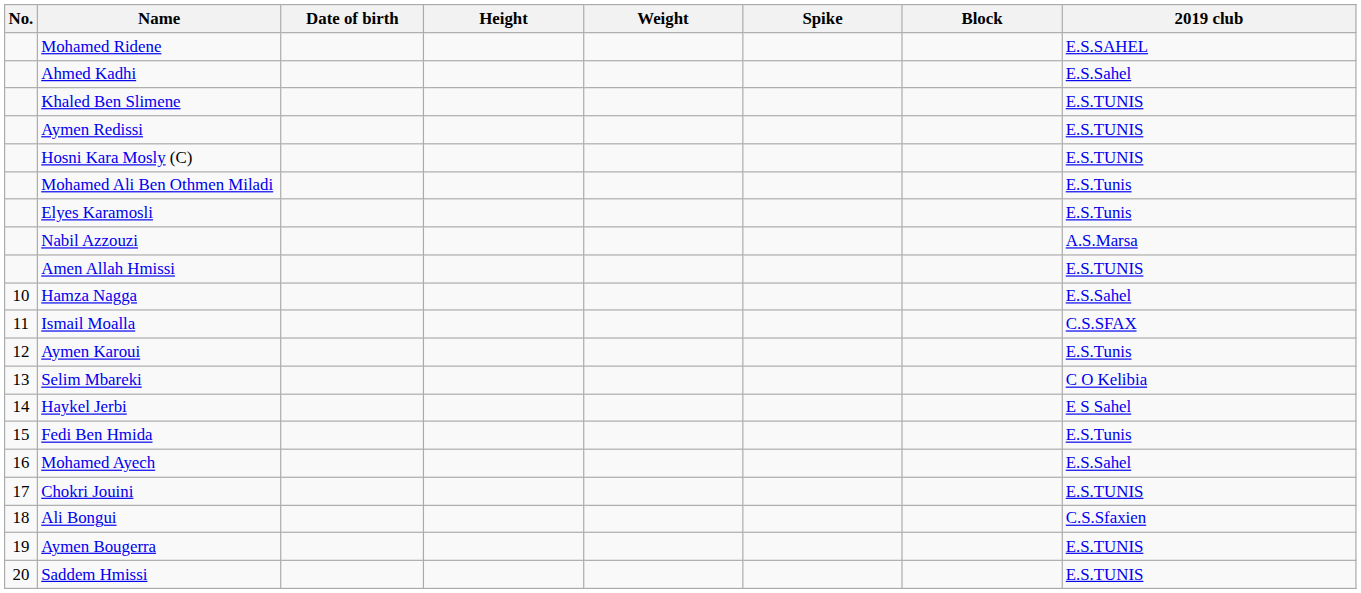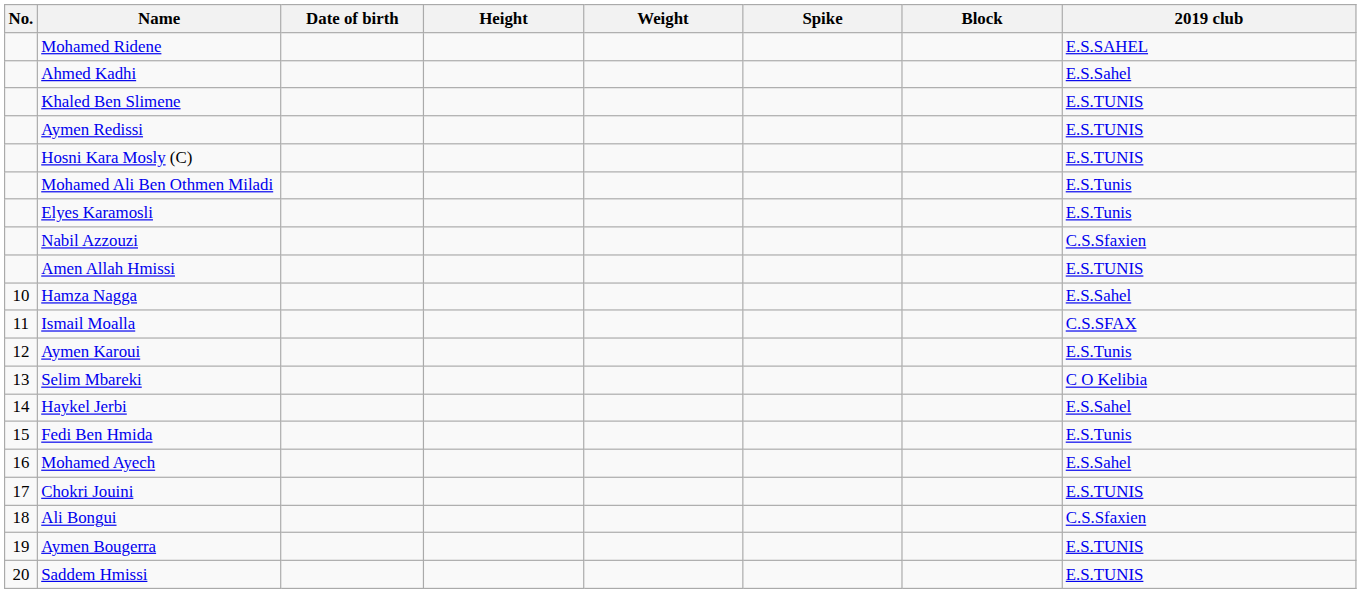 <table class="wikitable sortable" style="font-size:90%; text-align:center;">
 <tr>
 <th>No.</th>
 <th style="width:14em">Name</th>
 <th style="width:8em">Date of birth</th>
 <th style="width:9em">Height</th>
 <th style="width:9em">Weight</th>
 <th style="width:9em">Spike</th>
 <th style="width:9em">Block</th>
 <th style="width:17em">2019 club</th>
 </tr>
 <tr>
 <td></td>
 <td align=left><a href='#'>Mohamed Ridene</a></td>
 <td align=right></td>
 <td></td>
 <td></td>
 <td></td>
 <td></td>
 <td align=left> <a href='#'>E.S.SAHEL</a></td>
 </tr>
 <tr>
 <td></td>
 <td align=left><a href='#'>Ahmed Kadhi</a></td>
 <td align=right></td>
 <td></td>
 <td></td>
 <td></td>
 <td></td>
 <td align=left> <a href='#'>E.S.Sahel</a></td>
 </tr>
 <tr>
 <td></td>
 <td align=left><a href='#'>Khaled Ben Slimene</a></td>
 <td align=right></td>
 <td></td>
 <td></td>
 <td></td>
 <td></td>
 <td align=left> <a href='#'>E.S.TUNIS</a></td>
 </tr>
 <tr>
 <td></td>
 <td align=left><a href='#'>Aymen Redissi</a></td>
 <td align=right></td>
 <td></td>
 <td></td>
 <td></td>
 <td></td>
 <td align=left> <a href='#'>E.S.TUNIS</a></td>
 </tr>
 <tr>
 <td></td>
 <td align=left><a href='#'>Hosni Kara Mosly</a> (C)</td>
 <td align="right"></td>
 <td></td>
 <td></td>
 <td></td>
 <td></td>
 <td align=left> <a href='#'>E.S.TUNIS</a></td>
 </tr>
 <tr>
 <td></td>
 <td align=left><a href='#'>Mohamed Ali Ben Othmen Miladi</a></td>
 <td align=right></td>
 <td></td>
 <td></td>
 <td></td>
 <td></td>
 <td align=left> <a href='#'>E.S.Tunis</a></td>
 </tr>
 <tr>
 <td></td>
 <td align=left><a href='#'>Elyes Karamosli</a></td>
 <td align=right></td>
 <td></td>
 <td></td>
 <td></td>
 <td></td>
 <td align=left> <a href='#'>E.S.Tunis</a></td>
 </tr>
 <tr>
 <td></td>
 <td align=left><a href='#'>Nabil Azzouzi</a></td>
 <td align=right></td>
 <td></td>
 <td></td>
 <td></td>
 <td></td>
-<td align=left> <a href='#'>A.S.Marsa</a></td>
+<td align=left> <a href='#'>C.S.Sfaxien</a></td>
 </tr>
 <tr>
 <td></td>
 <td align=left><a href='#'>Amen Allah Hmissi</a></td>
 <td align=right></td>
 <td></td>
 <td></td>
 <td></td>
 <td></td>
 <td align=left> <a href='#'>E.S.TUNIS</a></td>
 </tr>
 <tr>
 <td>10</td>
 <td align=left><a href='#'>Hamza Nagga</a></td>
 <td align=right></td>
 <td></td>
 <td></td>
 <td></td>
 <td></td>
 <td align=left> <a href='#'>E.S.Sahel</a></td>
 </tr>
 <tr>
 <td>11</td>
 <td align=left><a href='#'>Ismail Moalla</a></td>
 <td align=right></td>
 <td></td>
 <td></td>
 <td></td>
 <td></td>
 <td align=left> <a href='#'>C.S.SFAX</a></td>
 </tr>
 <tr>
 <td>12</td>
 <td align=left><a href='#'>Aymen Karoui</a></td>
 <td align=right></td>
 <td></td>
 <td></td>
 <td></td>
 <td></td>
 <td align=left> <a href='#'>E.S.Tunis</a></td>
 </tr>
 <tr>
 <td>13</td>
 <td align=left><a href='#'>Selim Mbareki</a></td>
 <td align=right></td>
 <td></td>
 <td></td>
 <td></td>
 <td></td>
 <td align=left> <a href='#'>C O Kelibia</a></td>
 </tr>
 <tr>
 <td>14</td>
 <td align=left><a href='#'>Haykel Jerbi</a></td>
 <td align=right></td>
 <td></td>
 <td></td>
 <td></td>
 <td></td>
-<td align=left> <a href='#'>E S Sahel</a></td>
+<td align=left> <a href='#'>E.S.Sahel</a></td>
 </tr>
 <tr>
 <td>15</td>
 <td align=left><a href='#'>Fedi Ben Hmida</a></td>
 <td align=right></td>
 <td></td>
 <td></td>
 <td></td>
 <td></td>
 <td align=left> <a href='#'>E.S.Tunis</a></td>
 </tr>
 <tr>
 <td>16</td>
 <td align=left><a href='#'>Mohamed Ayech</a></td>
 <td align=right></td>
 <td></td>
 <td></td>
 <td></td>
 <td></td>
 <td align=left> <a href='#'>E.S.Sahel</a></td>
 </tr>
 <tr>
 <td>17</td>
 <td align=left><a href='#'>Chokri Jouini</a></td>
 <td align=right></td>
 <td></td>
 <td></td>
 <td></td>
 <td></td>
 <td align=left> <a href='#'>E.S.TUNIS</a></td>
 </tr>
 <tr>
 <td>18</td>
 <td align=left><a href='#'>Ali Bongui</a></td>
 <td align=right></td>
 <td></td>
 <td></td>
 <td></td>
 <td></td>
 <td align=left> <a href='#'>C.S.Sfaxien</a></td>
 </tr>
 <tr>
 <td>19</td>
 <td align=left><a href='#'>Aymen Bougerra</a></td>
 <td align=right></td>
 <td></td>
 <td></td>
 <td></td>
 <td></td>
 <td align=left> <a href='#'>E.S.TUNIS</a></td>
 </tr>
 <tr>
 <td>20</td>
 <td align=left><a href='#'>Saddem Hmissi</a></td>
 <td align=right></td>
 <td></td>
 <td></td>
 <td></td>
 <td></td>
 <td align=left> <a href='#'>E.S.TUNIS</a></td>
 </tr>
 </table>
